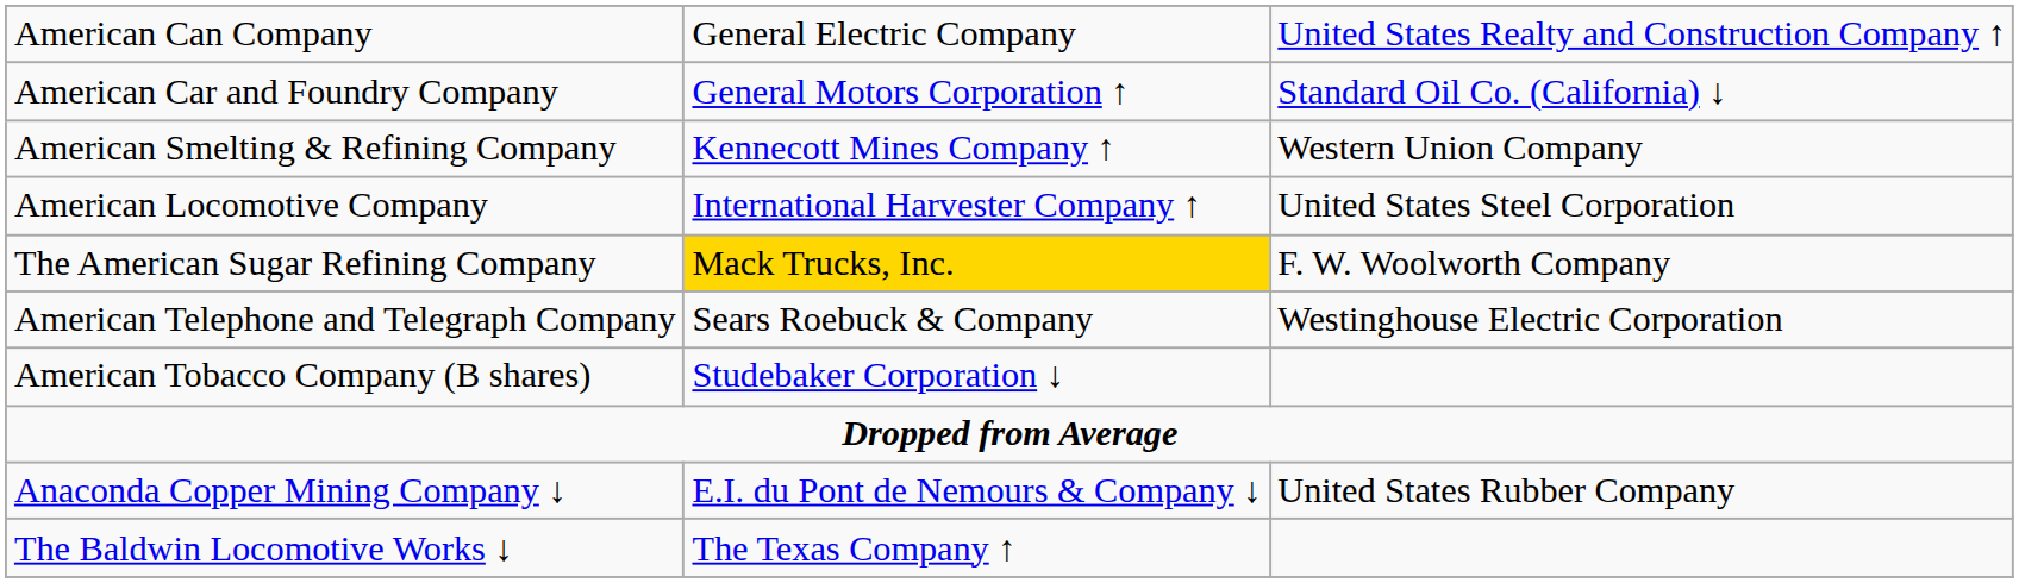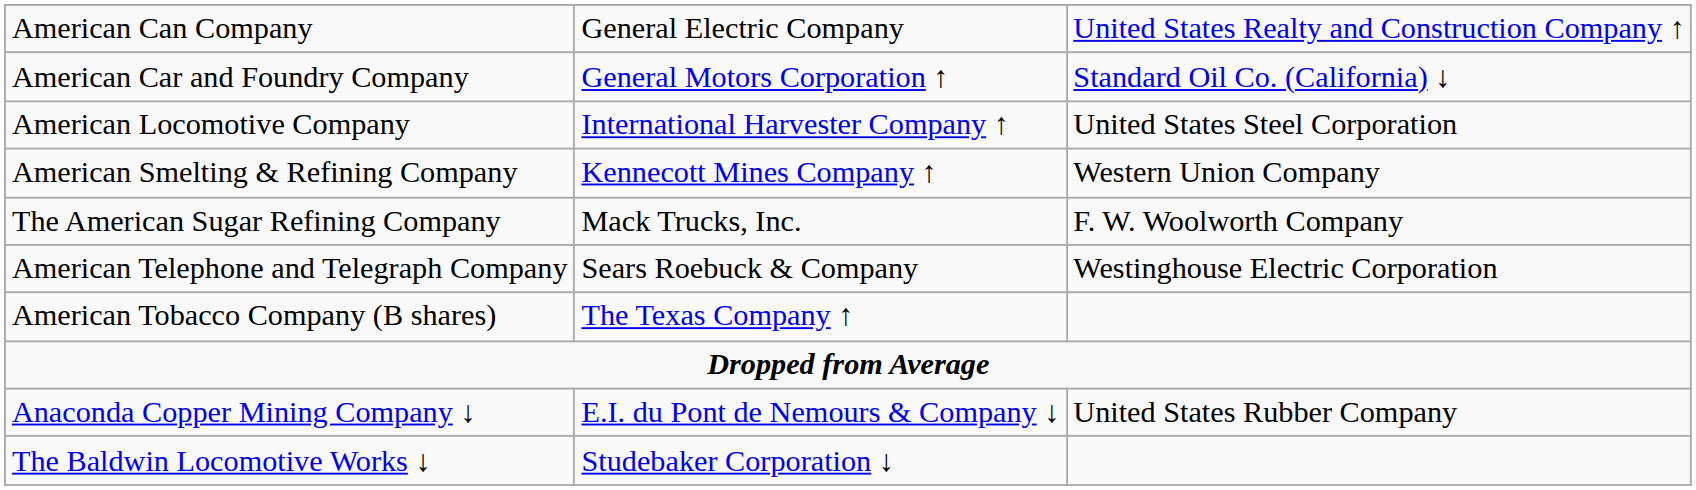 <table class="wikitable" border="1">
 <tr>
 <td>American Can Company</td>
 <td>General Electric Company</td>
 <td><a href='#'>United States Realty and Construction Company</a> ↑</td>
 </tr>
 <tr>
 <td>American Car and Foundry Company</td>
 <td><a href='#'>General Motors Corporation</a> ↑</td>
 <td><a href='#'>Standard Oil Co. (California)</a> ↓</td>
 </tr>
 <tr>
+<td>American Locomotive Company</td>
+<td><a href='#'>International Harvester Company</a> ↑</td>
+<td>United States Steel Corporation</td>
+</tr>
+<tr>
 <td>American Smelting & Refining Company</td>
 <td><a href='#'>Kennecott Mines Company</a> ↑</td>
 <td>Western Union Company</td>
 </tr>
 <tr>
-<td>American Locomotive Company</td>
-<td><a href='#'>International Harvester Company</a> ↑</td>
-<td>United States Steel Corporation</td>
-</tr>
-<tr>
 <td>The American Sugar Refining Company</td>
-<td style="background: gold;">Mack Trucks, Inc.</td>
+<td>Mack Trucks, Inc.</td>
 <td>F. W. Woolworth Company</td>
 </tr>
 <tr>
 <td>American Telephone and Telegraph Company</td>
 <td>Sears Roebuck & Company</td>
 <td>Westinghouse Electric Corporation</td>
 </tr>
 <tr>
 <td>American Tobacco Company (B shares)</td>
-<td><a href='#'>Studebaker Corporation</a> ↓</td>
+<td><a href='#'>The Texas Company</a> ↑</td>
 </tr>
 <tr>
 <td colspan="3" align="center"><strong><em>Dropped from Average</em></strong></td>
 </tr>
 <tr>
 <td><a href='#'>Anaconda Copper Mining Company</a> ↓</td>
 <td><a href='#'>E.I. du Pont de Nemours & Company</a> ↓</td>
 <td>United States Rubber Company</td>
 </tr>
 <tr>
 <td><a href='#'>The Baldwin Locomotive Works</a> ↓</td>
-<td><a href='#'>The Texas Company</a> ↑</td>
+<td><a href='#'>Studebaker Corporation</a> ↓</td>
 <td></td>
 </tr>
 </table>
